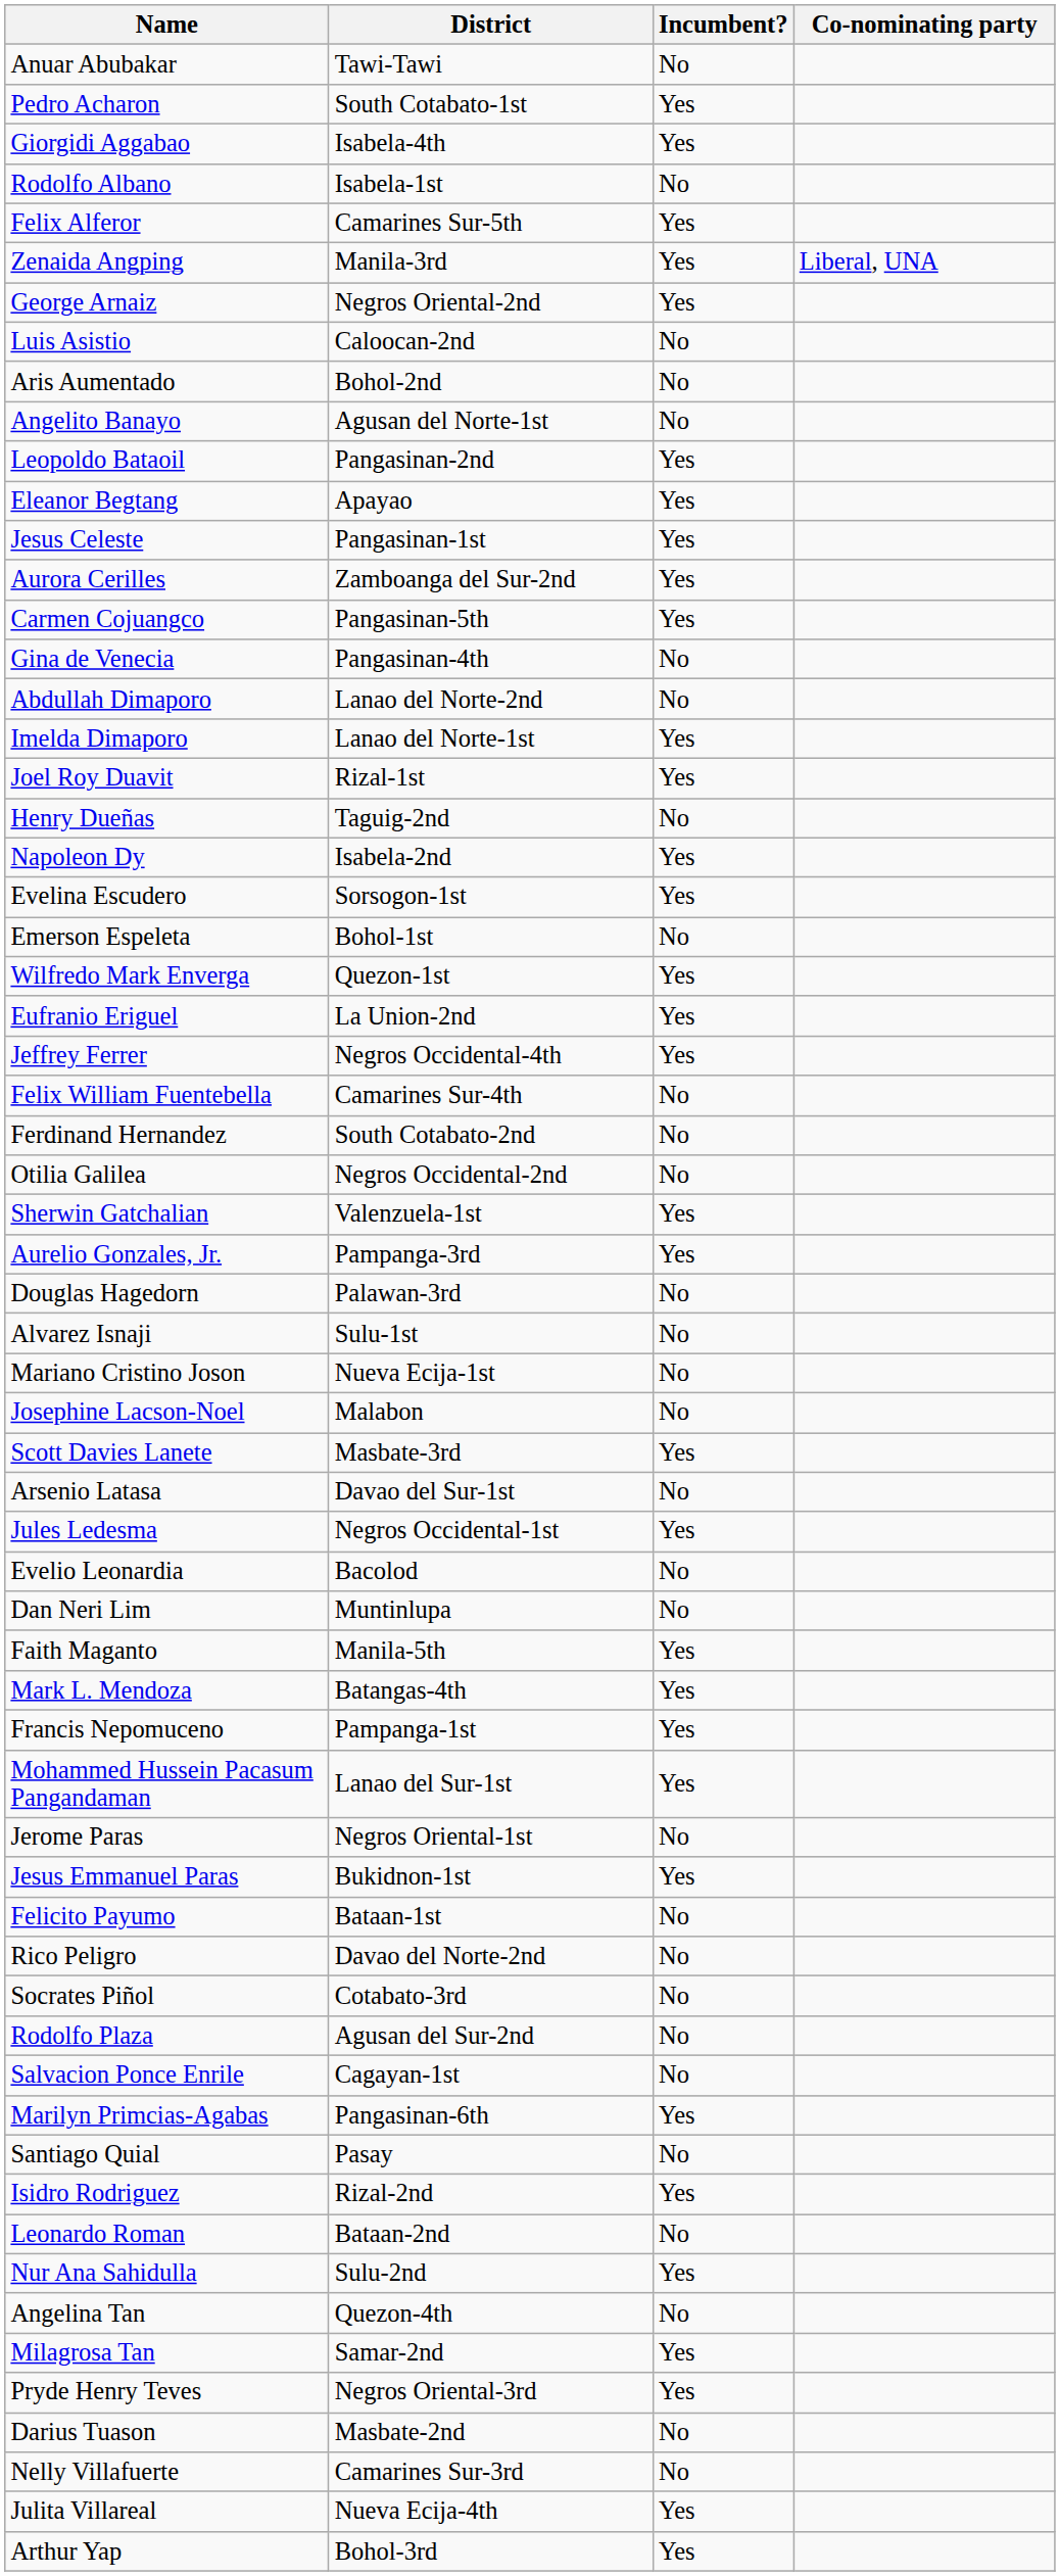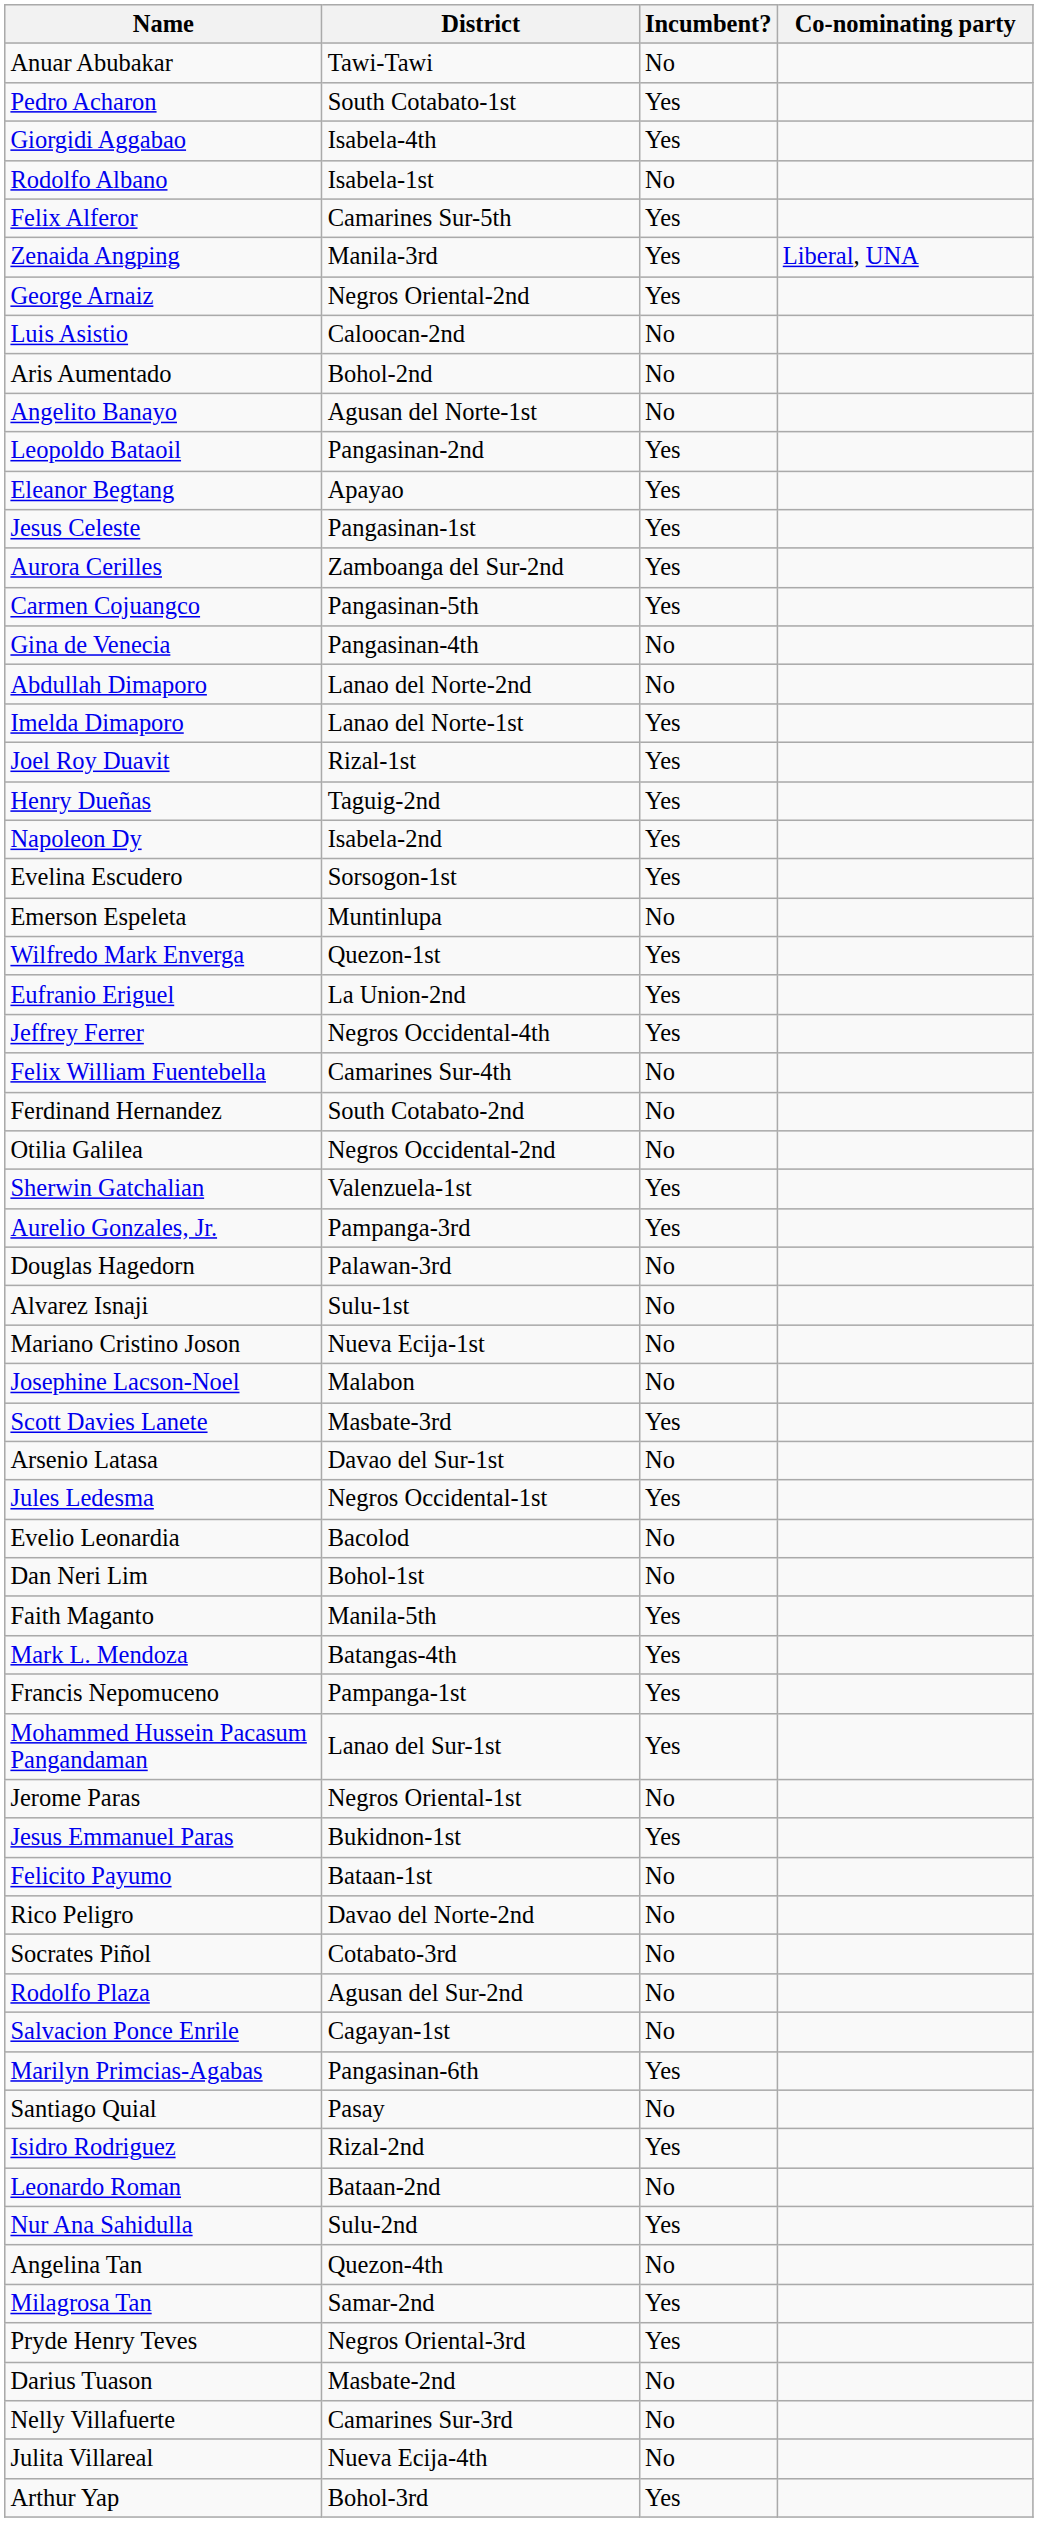 <table class=wikitable>
 <tr>
 <th width=200px>Name</th>
 <th width=200px>District</th>
 <th>Incumbent?</th>
 <th width=160px>Co-nominating party</th>
 </tr>
 <tr>
 <td>Anuar Abubakar</td>
 <td>Tawi-Tawi</td>
 <td>No</td>
 <td></td>
 </tr>
 <tr>
 <td><a href='#'>Pedro Acharon</a></td>
 <td>South Cotabato-1st</td>
 <td>Yes</td>
 <td></td>
 </tr>
 <tr>
 <td><a href='#'>Giorgidi Aggabao</a></td>
 <td>Isabela-4th</td>
 <td>Yes</td>
 <td></td>
 </tr>
 <tr>
 <td><a href='#'>Rodolfo Albano</a></td>
 <td>Isabela-1st</td>
 <td>No</td>
 <td></td>
 </tr>
 <tr>
 <td><a href='#'>Felix Alferor</a></td>
 <td>Camarines Sur-5th</td>
 <td>Yes</td>
 <td></td>
 </tr>
 <tr>
 <td><a href='#'>Zenaida Angping</a></td>
 <td>Manila-3rd</td>
 <td>Yes</td>
 <td><a href='#'>Liberal</a>, <a href='#'>UNA</a></td>
 </tr>
 <tr>
 <td><a href='#'>George Arnaiz</a></td>
 <td>Negros Oriental-2nd</td>
 <td>Yes</td>
 <td></td>
 </tr>
 <tr>
 <td><a href='#'>Luis Asistio</a></td>
 <td>Caloocan-2nd</td>
 <td>No</td>
 <td></td>
 </tr>
 <tr>
 <td>Aris Aumentado</td>
 <td>Bohol-2nd</td>
 <td>No</td>
 <td></td>
 </tr>
 <tr>
 <td><a href='#'>Angelito Banayo</a></td>
 <td>Agusan del Norte-1st</td>
 <td>No</td>
 <td></td>
 </tr>
 <tr>
 <td><a href='#'>Leopoldo Bataoil</a></td>
 <td>Pangasinan-2nd</td>
 <td>Yes</td>
 <td></td>
 </tr>
 <tr>
 <td><a href='#'>Eleanor Begtang</a></td>
 <td>Apayao</td>
 <td>Yes</td>
 <td></td>
 </tr>
 <tr>
 <td><a href='#'>Jesus Celeste</a></td>
 <td>Pangasinan-1st</td>
 <td>Yes</td>
 <td></td>
 </tr>
 <tr>
 <td><a href='#'>Aurora Cerilles</a></td>
 <td>Zamboanga del Sur-2nd</td>
 <td>Yes</td>
 <td></td>
 </tr>
 <tr>
 <td><a href='#'>Carmen Cojuangco</a></td>
 <td>Pangasinan-5th</td>
 <td>Yes</td>
 <td></td>
 </tr>
 <tr>
 <td><a href='#'>Gina de Venecia</a></td>
 <td>Pangasinan-4th</td>
 <td>No</td>
 <td></td>
 </tr>
 <tr>
 <td><a href='#'>Abdullah Dimaporo</a></td>
 <td>Lanao del Norte-2nd</td>
 <td>No</td>
 <td></td>
 </tr>
 <tr>
 <td><a href='#'>Imelda Dimaporo</a></td>
 <td>Lanao del Norte-1st</td>
 <td>Yes</td>
 <td></td>
 </tr>
 <tr>
 <td><a href='#'>Joel Roy Duavit</a></td>
 <td>Rizal-1st</td>
 <td>Yes</td>
 <td></td>
 </tr>
 <tr>
 <td><a href='#'>Henry Dueñas</a></td>
 <td>Taguig-2nd</td>
-<td>No</td>
+<td>Yes</td>
 <td></td>
 </tr>
 <tr>
 <td><a href='#'>Napoleon Dy</a></td>
 <td>Isabela-2nd</td>
 <td>Yes</td>
 <td></td>
 </tr>
 <tr>
 <td>Evelina Escudero</td>
 <td>Sorsogon-1st</td>
 <td>Yes</td>
 <td></td>
 </tr>
 <tr>
 <td>Emerson Espeleta</td>
-<td>Bohol-1st</td>
+<td>Muntinlupa</td>
 <td>No</td>
 <td></td>
 </tr>
 <tr>
 <td><a href='#'>Wilfredo Mark Enverga</a></td>
 <td>Quezon-1st</td>
 <td>Yes</td>
 <td></td>
 </tr>
 <tr>
 <td><a href='#'>Eufranio Eriguel</a></td>
 <td>La Union-2nd</td>
 <td>Yes</td>
 <td></td>
 </tr>
 <tr>
 <td><a href='#'>Jeffrey Ferrer</a></td>
 <td>Negros Occidental-4th</td>
 <td>Yes</td>
 <td></td>
 </tr>
 <tr>
 <td><a href='#'>Felix William Fuentebella</a></td>
 <td>Camarines Sur-4th</td>
 <td>No</td>
 <td></td>
 </tr>
 <tr>
 <td>Ferdinand Hernandez</td>
 <td>South Cotabato-2nd</td>
 <td>No</td>
 <td></td>
 </tr>
 <tr>
 <td>Otilia Galilea</td>
 <td>Negros Occidental-2nd</td>
 <td>No</td>
 <td></td>
 </tr>
 <tr>
 <td><a href='#'>Sherwin Gatchalian</a></td>
 <td>Valenzuela-1st</td>
 <td>Yes</td>
 <td></td>
 </tr>
 <tr>
 <td><a href='#'>Aurelio Gonzales, Jr.</a></td>
 <td>Pampanga-3rd</td>
 <td>Yes</td>
 <td></td>
 </tr>
 <tr>
 <td>Douglas Hagedorn</td>
 <td>Palawan-3rd</td>
 <td>No</td>
 <td></td>
 </tr>
 <tr>
 <td>Alvarez Isnaji</td>
 <td>Sulu-1st</td>
 <td>No</td>
 <td></td>
 </tr>
 <tr>
 <td>Mariano Cristino Joson</td>
 <td>Nueva Ecija-1st</td>
 <td>No</td>
 <td></td>
 </tr>
 <tr>
 <td><a href='#'>Josephine Lacson-Noel</a></td>
 <td>Malabon</td>
 <td>No</td>
 <td></td>
 </tr>
 <tr>
 <td><a href='#'>Scott Davies Lanete</a></td>
 <td>Masbate-3rd</td>
 <td>Yes</td>
 <td></td>
 </tr>
 <tr>
 <td>Arsenio Latasa</td>
 <td>Davao del Sur-1st</td>
 <td>No</td>
 <td></td>
 </tr>
 <tr>
 <td><a href='#'>Jules Ledesma</a></td>
 <td>Negros Occidental-1st</td>
 <td>Yes</td>
 <td></td>
 </tr>
 <tr>
 <td>Evelio Leonardia</td>
 <td>Bacolod</td>
 <td>No</td>
 <td></td>
 </tr>
 <tr>
 <td>Dan Neri Lim</td>
-<td>Muntinlupa</td>
+<td>Bohol-1st</td>
 <td>No</td>
 <td></td>
 </tr>
 <tr>
 <td>Faith Maganto</td>
 <td>Manila-5th</td>
 <td>Yes</td>
 <td></td>
 </tr>
 <tr>
 <td><a href='#'>Mark L. Mendoza</a></td>
 <td>Batangas-4th</td>
 <td>Yes</td>
 <td></td>
 </tr>
 <tr>
 <td>Francis Nepomuceno</td>
 <td>Pampanga-1st</td>
 <td>Yes</td>
 <td></td>
 </tr>
 <tr>
 <td><a href='#'>Mohammed Hussein Pacasum Pangandaman</a></td>
 <td>Lanao del Sur-1st</td>
 <td>Yes</td>
 <td></td>
 </tr>
 <tr>
 <td>Jerome Paras</td>
 <td>Negros Oriental-1st</td>
 <td>No</td>
 <td></td>
 </tr>
 <tr>
 <td><a href='#'>Jesus Emmanuel Paras</a></td>
 <td>Bukidnon-1st</td>
 <td>Yes</td>
 <td></td>
 </tr>
 <tr>
 <td><a href='#'>Felicito Payumo</a></td>
 <td>Bataan-1st</td>
 <td>No</td>
 <td></td>
 </tr>
 <tr>
 <td>Rico Peligro</td>
 <td>Davao del Norte-2nd</td>
 <td>No</td>
 <td></td>
 </tr>
 <tr>
 <td>Socrates Piñol</td>
 <td>Cotabato-3rd</td>
 <td>No</td>
 <td></td>
 </tr>
 <tr>
 <td><a href='#'>Rodolfo Plaza</a></td>
 <td>Agusan del Sur-2nd</td>
 <td>No</td>
 <td></td>
 </tr>
 <tr>
 <td><a href='#'>Salvacion Ponce Enrile</a></td>
 <td>Cagayan-1st</td>
 <td>No</td>
 <td></td>
 </tr>
 <tr>
 <td><a href='#'>Marilyn Primcias-Agabas</a></td>
 <td>Pangasinan-6th</td>
 <td>Yes</td>
 <td></td>
 </tr>
 <tr>
 <td>Santiago Quial</td>
 <td>Pasay</td>
 <td>No</td>
 <td></td>
 </tr>
 <tr>
 <td><a href='#'>Isidro Rodriguez</a></td>
 <td>Rizal-2nd</td>
 <td>Yes</td>
 <td></td>
 </tr>
 <tr>
 <td><a href='#'>Leonardo Roman</a></td>
 <td>Bataan-2nd</td>
 <td>No</td>
 <td></td>
 </tr>
 <tr>
 <td><a href='#'>Nur Ana Sahidulla</a></td>
 <td>Sulu-2nd</td>
 <td>Yes</td>
 <td></td>
 </tr>
 <tr>
 <td>Angelina Tan</td>
 <td>Quezon-4th</td>
 <td>No</td>
 <td></td>
 </tr>
 <tr>
 <td><a href='#'>Milagrosa Tan</a></td>
 <td>Samar-2nd</td>
 <td>Yes</td>
 <td></td>
 </tr>
 <tr>
 <td>Pryde Henry Teves</td>
 <td>Negros Oriental-3rd</td>
 <td>Yes</td>
 </tr>
 <tr>
 <td>Darius Tuason</td>
 <td>Masbate-2nd</td>
 <td>No</td>
 <td></td>
 </tr>
 <tr>
 <td>Nelly Villafuerte</td>
 <td>Camarines Sur-3rd</td>
 <td>No</td>
 <td></td>
 </tr>
 <tr>
 <td>Julita Villareal</td>
 <td>Nueva Ecija-4th</td>
-<td>Yes</td>
+<td>No</td>
 <td></td>
 </tr>
 <tr>
 <td>Arthur Yap</td>
 <td>Bohol-3rd</td>
 <td>Yes</td>
 <td></td>
 </tr>
 </table>
